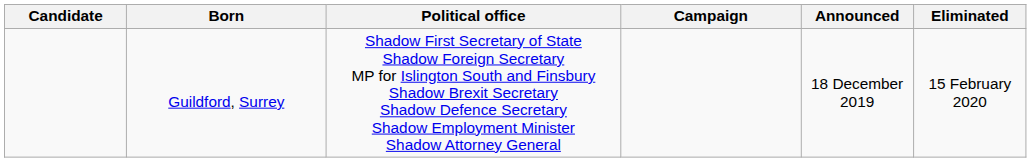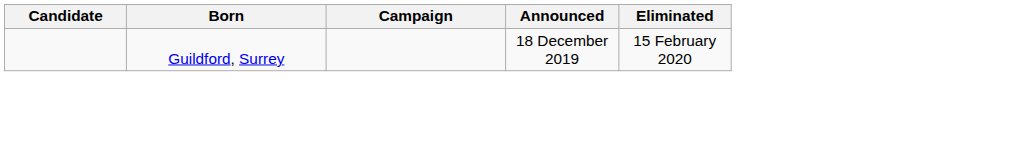 <table class="wikitable sortable" style="text-align:center">
 <tr>
 <th scope="col" style="width: 120px;">Candidate</th>
 <th scope="col" style="width: 200px;">Born</th>
-<th scope="col" style="width: 300px;">Political office</th>
 <th scope="col" style="width: 180px;">Campaign</th>
 <th scope="col" style="width: 110px;">Announced</th>
 <th scope="col" style="width: 110px;">Eliminated</th>
 </tr>
 <tr>
 <td><br></td>
 <td><br><a href='#'>Guildford</a>, <a href='#'>Surrey</a></td>
-<td><a href='#'>Shadow First Secretary of State</a> <br><a href='#'>Shadow Foreign Secretary</a> <br>MP for <a href='#'>Islington South and Finsbury</a> <br><a href='#'>Shadow Brexit Secretary</a> <br><a href='#'>Shadow Defence Secretary</a> <br><a href='#'>Shadow Employment Minister</a> <br><a href='#'>Shadow Attorney General</a> </td>
 <td><br></td>
 <td>18 December 2019</td>
 <td>15 February 2020</td>
 </tr>
 </table>
